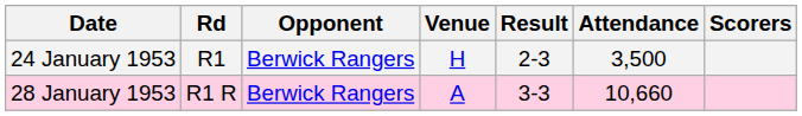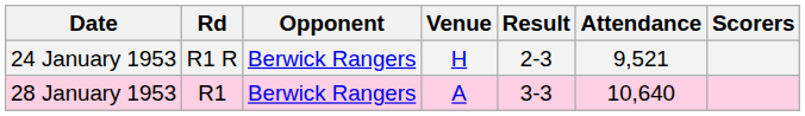 <table class="wikitable sortable" style="font-size:95%; text-align:center">
 <tr>
 <th>Date</th>
 <th>Rd</th>
 <th>Opponent</th>
 <th>Venue</th>
 <th>Result</th>
 <th>Attendance</th>
 <th>Scorers</th>
 </tr>
 <tr bgcolor = "#f3f3f3">
 <td>24 January 1953</td>
-<td>R1</td>
+<td>R1 R</td>
 <td><a href='#'>Berwick Rangers</a></td>
 <td><a href='#'>H</a></td>
 <td>2-3</td>
-<td>3,500</td>
+<td>9,521</td>
 <td></td>
 </tr>
 <tr bgcolor = "#ffd0e3">
 <td>28 January 1953</td>
-<td>R1 R</td>
+<td>R1</td>
 <td><a href='#'>Berwick Rangers</a></td>
 <td><a href='#'>A</a></td>
 <td>3-3</td>
-<td>10,660</td>
+<td>10,640</td>
 <td></td>
 </tr>
 </table>
